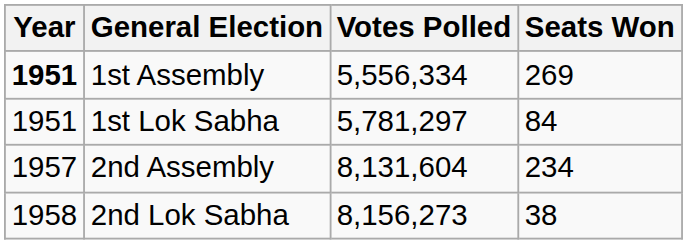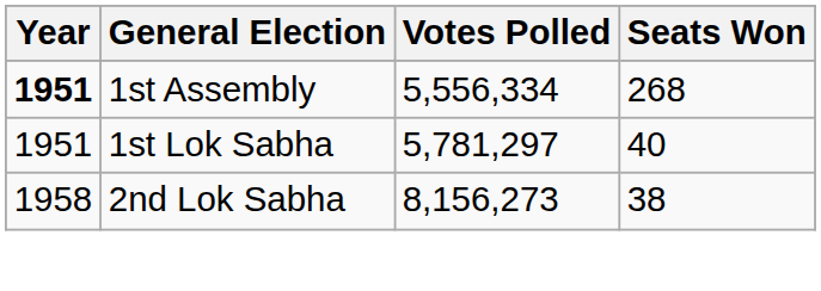 <table class="wikitable">
 <tr>
 <th>Year</th>
 <th>General Election</th>
 <th>Votes Polled</th>
 <th>Seats Won</th>
 </tr>
 <tr>
 <td><strong>1951</strong></td>
 <td>1st Assembly</td>
 <td>5,556,334</td>
-<td>269</td>
+<td>268</td>
 </tr>
 <tr>
 <td>1951</td>
 <td>1st Lok Sabha</td>
 <td>5,781,297</td>
-<td>84</td>
-</tr>
-<tr>
-<td>1957</td>
-<td>2nd Assembly</td>
-<td>8,131,604</td>
-<td>234</td>
+<td>40</td>
 </tr>
 <tr>
 <td>1958</td>
 <td>2nd Lok Sabha</td>
 <td>8,156,273</td>
 <td>38</td>
 </tr>
 </table>
